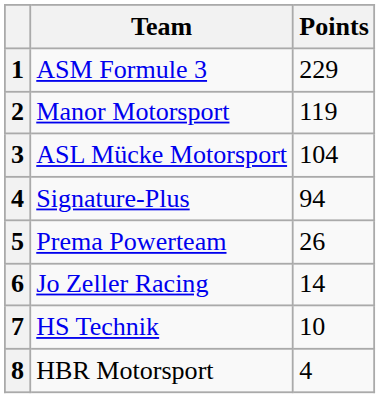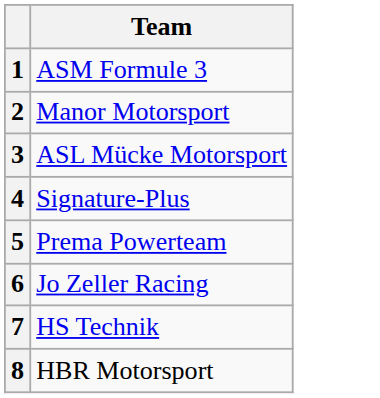 <table class="wikitable" style="font-size:90%;">
 <tr>
 <th></th>
 <th>Team</th>
-<th>Points</th>
 </tr>
 <tr>
 <th>1</th>
 <td> <a href='#'>ASM Formule 3</a></td>
-<td>229</td>
 </tr>
 <tr>
 <th>2</th>
 <td> <a href='#'>Manor Motorsport</a></td>
-<td>119</td>
 </tr>
 <tr>
 <th>3</th>
 <td> <a href='#'>ASL Mücke Motorsport</a></td>
-<td>104</td>
 </tr>
 <tr>
 <th>4</th>
 <td> <a href='#'>Signature-Plus</a></td>
-<td>94</td>
 </tr>
 <tr>
 <th>5</th>
 <td> <a href='#'>Prema Powerteam</a></td>
-<td>26</td>
 </tr>
 <tr>
 <th>6</th>
 <td> <a href='#'>Jo Zeller Racing</a></td>
-<td>14</td>
 </tr>
 <tr>
 <th>7</th>
 <td> <a href='#'>HS Technik</a></td>
-<td>10</td>
 </tr>
 <tr>
 <th>8</th>
 <td> HBR Motorsport</td>
-<td>4</td>
 </tr>
 </table>
